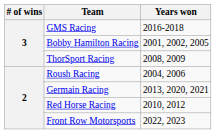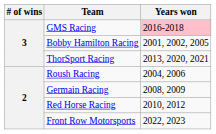 <table class="wikitable" style="font-size: 95%;">
 <tr>
 <th># of wins</th>
 <th>Team</th>
 <th>Years won</th>
 </tr>
 <tr>
 <th rowspan=3>3</th>
 <td><a href='#'>GMS Racing</a></td>
-<td>2016-2018</td>
+<td style="background: pink;">2016-2018</td>
 </tr>
 <tr>
 <td><a href='#'>Bobby Hamilton Racing</a></td>
 <td>2001, 2002, 2005</td>
 </tr>
 <tr>
 <td><a href='#'>ThorSport Racing</a></td>
-<td>2008, 2009</td>
+<td>2013, 2020, 2021</td>
 </tr>
 <tr>
 <th rowspan="4">2</th>
 <td><a href='#'>Roush Racing</a></td>
 <td>2004, 2006</td>
 </tr>
 <tr>
 <td><a href='#'>Germain Racing</a></td>
-<td>2013, 2020, 2021</td>
+<td>2008, 2009</td>
 </tr>
 <tr>
 <td><a href='#'>Red Horse Racing</a></td>
 <td>2010, 2012</td>
 </tr>
 <tr>
 <td><a href='#'>Front Row Motorsports</a></td>
 <td>2022, 2023</td>
 </tr>
 </table>
